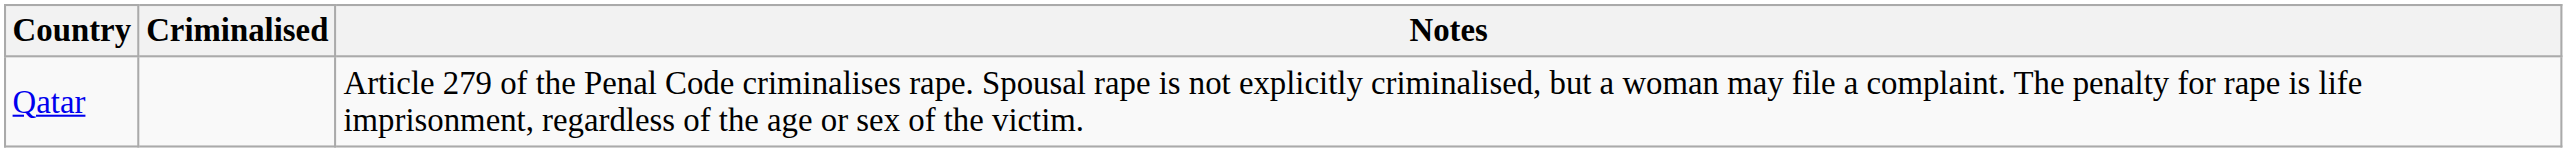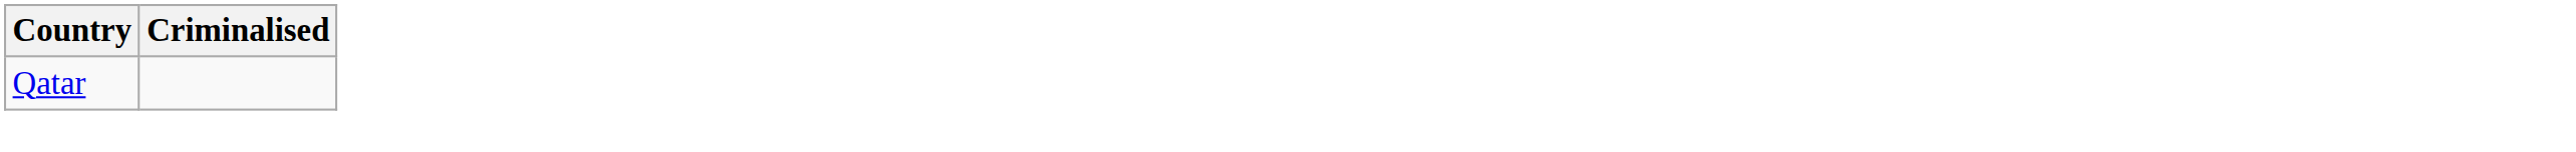 <table class="sortable wikitable">
 <tr>
 <th>Country</th>
 <th>Criminalised</th>
-<th ! class="unsortable">Notes</th>
 </tr>
 <tr>
 <td><a href='#'>Qatar</a></td>
 <td></td>
-<td>Article 279 of the Penal Code criminalises rape. Spousal rape is not explicitly criminalised, but a woman may file a complaint. The penalty for rape is life imprisonment, regardless of the age or sex of the victim.</td>
 </tr>
 </table>
